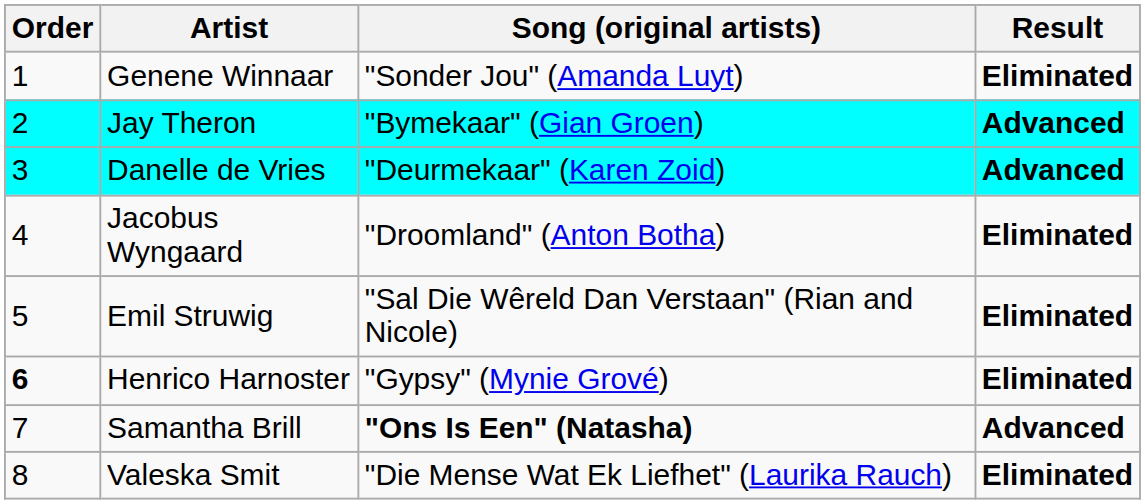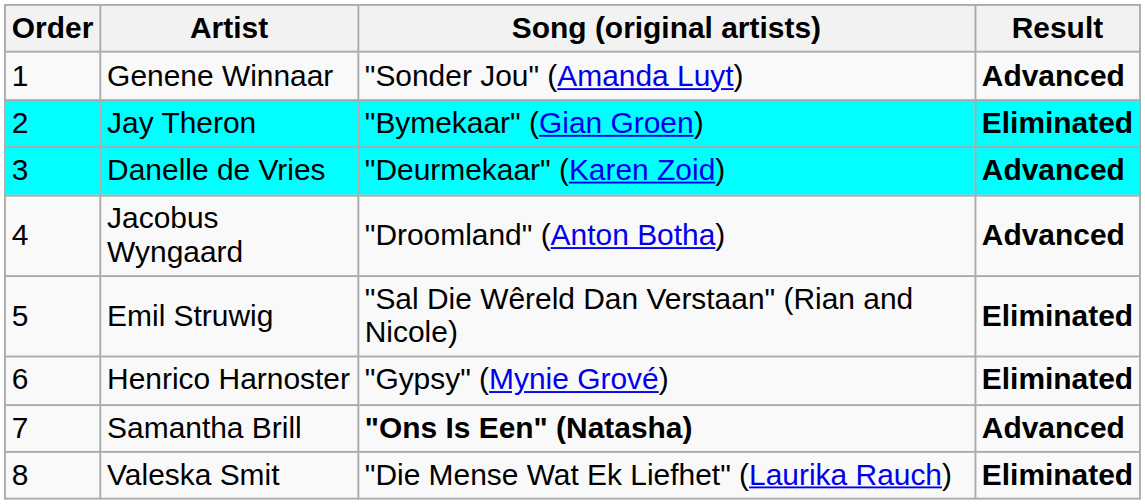 <table class=wikitable>
 <tr>
 <th>Order</th>
 <th>Artist</th>
 <th>Song (original artists)</th>
 <th>Result</th>
 </tr>
 <tr>
 <td>1</td>
 <td>Genene Winnaar</td>
 <td>"Sonder Jou" (<a href='#'>Amanda Luyt</a>)</td>
-<td><strong>Eliminated</strong></td>
+<td><strong>Advanced</strong></td>
 </tr>
 <tr style="background:cyan;">
 <td>2</td>
 <td>Jay Theron</td>
 <td>"Bymekaar" (<a href='#'>Gian Groen</a>)</td>
-<td><strong>Advanced</strong></td>
+<td><strong>Eliminated</strong></td>
 </tr>
 <tr style="background:cyan;">
 <td>3</td>
 <td>Danelle de Vries</td>
 <td>"Deurmekaar" (<a href='#'>Karen Zoid</a>)</td>
 <td><strong>Advanced</strong></td>
 </tr>
 <tr>
 <td>4</td>
 <td>Jacobus Wyngaard</td>
 <td>"Droomland" (<a href='#'>Anton Botha</a>)</td>
-<td><strong>Eliminated</strong></td>
+<td><strong>Advanced</strong></td>
 </tr>
 <tr>
 <td>5</td>
 <td>Emil Struwig</td>
 <td>"Sal Die Wêreld Dan Verstaan" (Rian and Nicole)</td>
 <td><strong>Eliminated</strong></td>
 </tr>
 <tr>
-<td><strong>6</strong></td>
+<td>6</td>
 <td>Henrico Harnoster</td>
 <td>"Gypsy" (<a href='#'>Mynie Grové</a>)</td>
 <td><strong>Eliminated</strong></td>
 </tr>
 <tr>
 <td>7</td>
 <td>Samantha Brill</td>
 <td><strong>"Ons Is Een" (Natasha)</strong></td>
 <td><strong>Advanced</strong></td>
 </tr>
 <tr>
 <td>8</td>
 <td>Valeska Smit</td>
 <td>"Die Mense Wat Ek Liefhet" (<a href='#'>Laurika Rauch</a>)</td>
 <td><strong>Eliminated</strong></td>
 </tr>
 </table>
